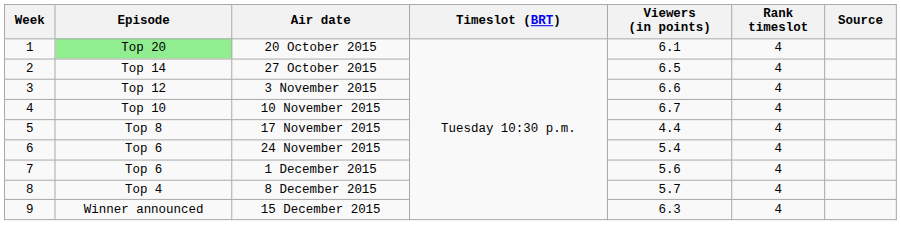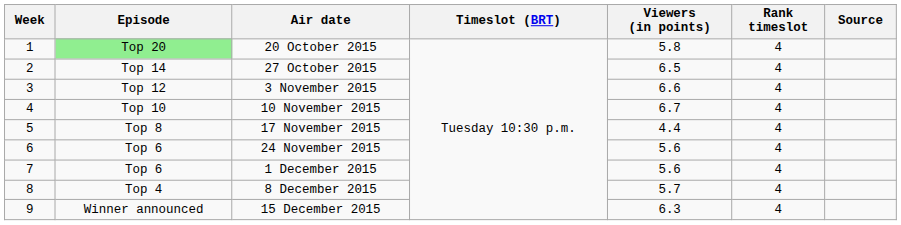 <table class="wikitable sortable" style="text-align:center; font-size:95%; width: 100%">
 <tr>
 <th>Week</th>
 <th>Episode</th>
 <th>Air date</th>
 <th>Timeslot (<a href='#'>BRT</a>)</th>
 <th>Viewers<br>(in points)</th>
 <th>Rank<br>timeslot</th>
 <th>Source</th>
 </tr>
 <tr>
 <td style="text-align:center;">1</td>
 <td style="background: lightgreen; text-align:center;">Top 20</td>
 <td style="text-align:center;">20 October 2015</td>
 <td rowspan=9 style="text-align:center;">Tuesday 10:30 p.m.</td>
-<td style="text-align:center;">6.1</td>
+<td style="text-align:center;">5.8</td>
 <td style="text-align:center;">4</td>
 <td style="text-align:center;"></td>
 </tr>
 <tr>
 <td style="text-align:center;">2</td>
 <td style="text-align:center;">Top 14</td>
 <td style="text-align:center;">27 October 2015</td>
 <td style="text-align:center;">6.5</td>
 <td style="text-align:center;">4</td>
 <td style="text-align:center;"></td>
 </tr>
 <tr>
 <td style="text-align:center;">3</td>
 <td style="text-align:center;">Top 12</td>
 <td style="text-align:center;">3 November 2015</td>
 <td style="text-align:center;">6.6</td>
 <td style="text-align:center;">4</td>
 <td style="text-align:center;"></td>
 </tr>
 <tr>
 <td style="text-align:center;">4</td>
 <td style="text-align:center;">Top 10</td>
 <td style="text-align:center;">10 November 2015</td>
 <td style="text-align:center;">6.7</td>
 <td style="text-align:center;">4</td>
 <td style="text-align:center;"></td>
 </tr>
 <tr>
 <td style="text-align:center;">5</td>
 <td style="text-align:center;">Top 8</td>
 <td style="text-align:center;">17 November 2015</td>
 <td style="text-align:center;">4.4</td>
 <td style="text-align:center;">4</td>
 <td style="text-align:center;"></td>
 </tr>
 <tr>
 <td style="text-align:center;">6</td>
 <td style="text-align:center;">Top 6</td>
 <td style="text-align:center;">24 November 2015</td>
-<td style="text-align:center;">5.4</td>
+<td style="text-align:center;">5.6</td>
 <td style="text-align:center;">4</td>
 <td style="text-align:center;"></td>
 </tr>
 <tr>
 <td style="text-align:center;">7</td>
 <td style="text-align:center;">Top 6</td>
 <td style="text-align:center;">1 December 2015</td>
 <td style="text-align:center;">5.6</td>
 <td style="text-align:center;">4</td>
 <td style="text-align:center;"></td>
 </tr>
 <tr>
 <td style="text-align:center;">8</td>
 <td style="text-align:center;">Top 4</td>
 <td style="text-align:center;">8 December 2015</td>
 <td style="text-align:center;">5.7</td>
 <td style="text-align:center;">4</td>
 <td style="text-align:center;"></td>
 </tr>
 <tr>
 <td style="text-align:center;">9</td>
 <td style="text-align:center;">Winner announced</td>
 <td style="text-align:center;">15 December 2015</td>
 <td style="text-align:center;">6.3</td>
 <td style="text-align:center;">4</td>
 <td style="text-align:center;"></td>
 </tr>
 </table>
